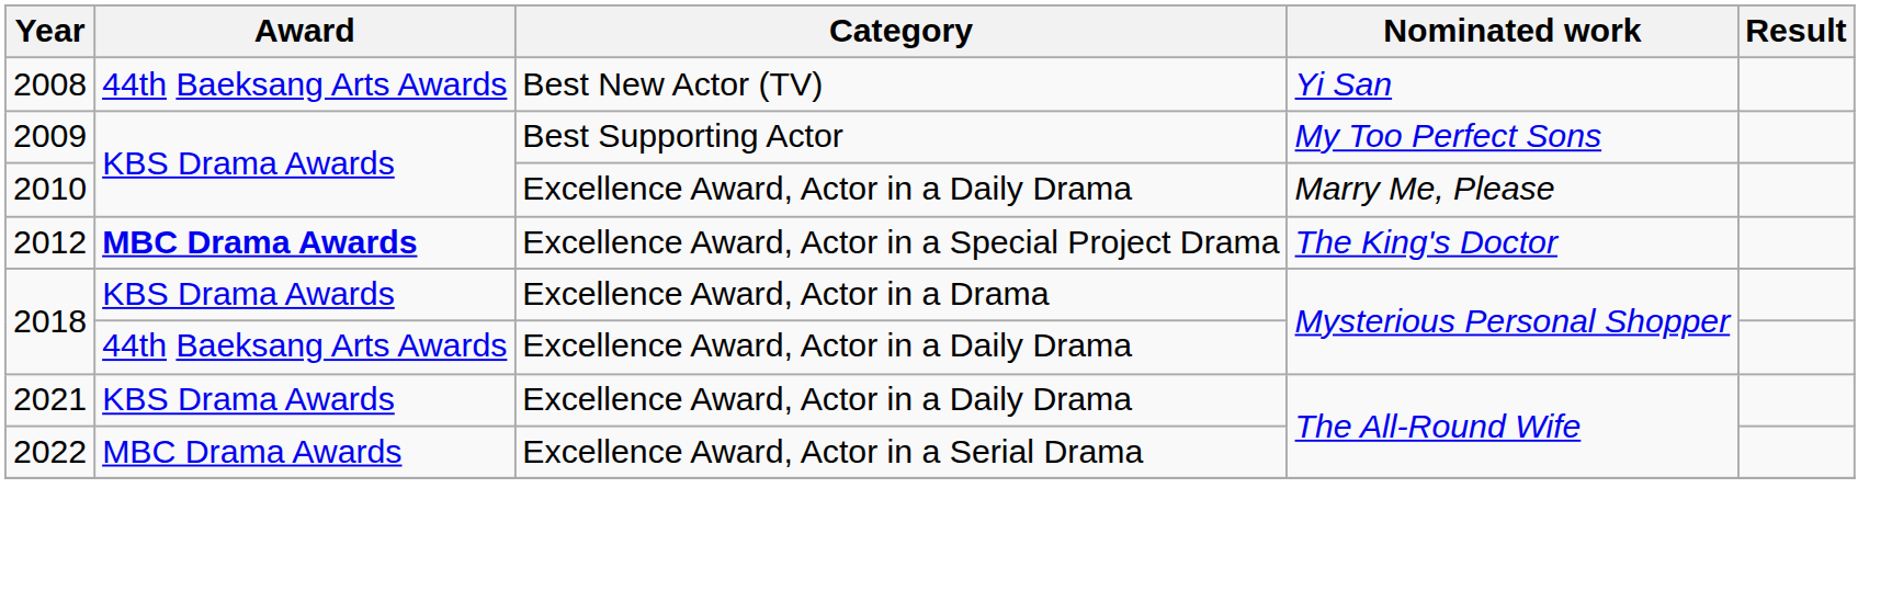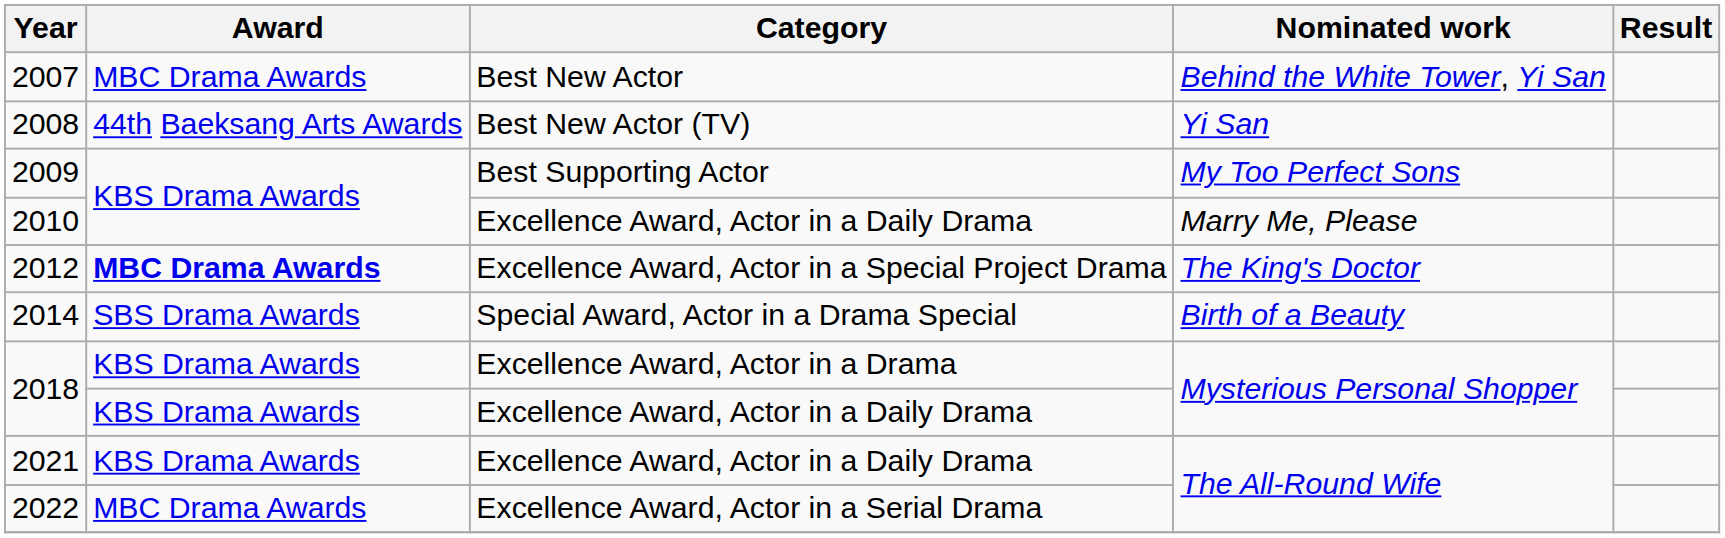 <table class="wikitable">
 <tr>
 <th>Year</th>
 <th>Award</th>
 <th>Category</th>
 <th>Nominated work</th>
 <th>Result</th>
+</tr>
+<tr>
+<td>2007</td>
+<td><a href='#'>MBC Drama Awards</a></td>
+<td>Best New Actor</td>
+<td><em><a href='#'>Behind the White Tower</a></em>, <em><a href='#'>Yi San</a></em></td>
+<td></td>
 </tr>
 <tr>
 <td>2008</td>
 <td><a href='#'>44th</a> <a href='#'>Baeksang Arts Awards</a></td>
 <td>Best New Actor (TV)</td>
 <td><em><a href='#'>Yi San</a></em></td>
 <td></td>
 </tr>
 <tr>
 <td>2009</td>
 <td rowspan="2"><a href='#'>KBS Drama Awards</a></td>
 <td>Best Supporting Actor</td>
 <td><em><a href='#'>My Too Perfect Sons</a></em></td>
 <td></td>
 </tr>
 <tr>
 <td>2010</td>
 <td>Excellence Award, Actor in a Daily Drama</td>
 <td><em>Marry Me, Please</em></td>
 <td></td>
 </tr>
 <tr>
 <td>2012</td>
 <td><strong><a href='#'>MBC Drama Awards</a></strong></td>
 <td>Excellence Award, Actor in a Special Project Drama</td>
 <td><em><a href='#'>The King's Doctor</a></em></td>
 <td></td>
 </tr>
 <tr>
+<td>2014</td>
+<td><a href='#'>SBS Drama Awards</a></td>
+<td>Special Award, Actor in a Drama Special</td>
+<td><em><a href='#'>Birth of a Beauty</a></em></td>
+<td></td>
+</tr>
+<tr>
 <td rowspan=2>2018</td>
 <td><a href='#'>KBS Drama Awards</a></td>
 <td>Excellence Award, Actor in a Drama</td>
 <td rowspan=2><em><a href='#'>Mysterious Personal Shopper</a></em></td>
 <td></td>
 </tr>
 <tr>
-<td><a href='#'>44th</a> <a href='#'>Baeksang Arts Awards</a></td>
+<td><a href='#'>KBS Drama Awards</a></td>
 <td>Excellence Award, Actor in a Daily Drama</td>
 <td></td>
 </tr>
 <tr>
 <td>2021</td>
 <td><a href='#'>KBS Drama Awards</a></td>
 <td>Excellence Award, Actor in a Daily Drama</td>
 <td rowspan="2"><em><a href='#'>The All-Round Wife</a></em></td>
 <td></td>
 </tr>
 <tr>
 <td>2022</td>
 <td><a href='#'>MBC Drama Awards</a></td>
 <td>Excellence Award, Actor in a Serial Drama</td>
 <td></td>
 </tr>
 <tr>
 </tr>
 </table>
